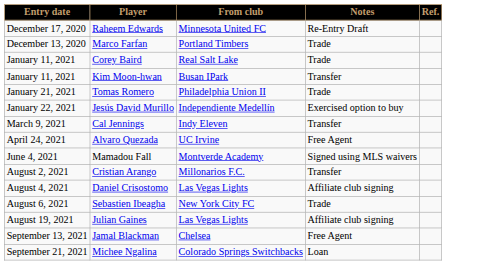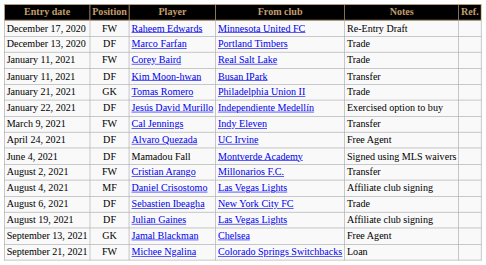 <table class="wikitable sortable">
 <tr>
 <th style="background:#000000; color:#C39E6D; border:1px solid #C39E6D;"><strong>Entry date</strong></th>
+<th style="background:#000000; color:#C39E6D; border:1px solid #C39E6D;"><strong>Position</strong></th>
 <th style="background:#000000; color:#C39E6D; border:1px solid #C39E6D;"><strong>Player</strong></th>
 <th style="background:#000000; color:#C39E6D; border:1px solid #C39E6D;"><strong>From club</strong></th>
 <th style="background:#000000; color:#C39E6D; border:1px solid #C39E6D;"><strong>Notes</strong></th>
 <th style="background:#000000; color:#C39E6D; border:1px solid #C39E6D;"><strong>Ref.</strong></th>
 </tr>
 <tr>
 <td>December 17, 2020</td>
+<td style="text-align:center;">FW</td>
 <td style="text-align:left;"> <a href='#'>Raheem Edwards</a></td>
 <td style="text-align:left;"> <a href='#'>Minnesota United FC</a></td>
 <td>Re-Entry Draft</td>
 <td></td>
 </tr>
 <tr>
 <td>December 13, 2020</td>
+<td style="text-align:center;">DF</td>
 <td style="text-align:left;"> <a href='#'>Marco Farfan</a></td>
 <td style="text-align:left;"> <a href='#'>Portland Timbers</a></td>
 <td>Trade</td>
 <td></td>
 </tr>
 <tr>
 <td>January 11, 2021</td>
+<td style="text-align:center;">FW</td>
 <td style="text-align:left;"> <a href='#'>Corey Baird</a></td>
 <td style="text-align:left;"> <a href='#'>Real Salt Lake</a></td>
 <td>Trade</td>
 <td></td>
 </tr>
 <tr>
 <td>January 11, 2021</td>
+<td style="text-align:center;">DF</td>
 <td style="text-align:left;"> <a href='#'>Kim Moon-hwan</a></td>
 <td style="text-align:left;"> <a href='#'>Busan IPark</a></td>
 <td>Transfer</td>
 <td></td>
 </tr>
 <tr>
 <td>January 21, 2021</td>
+<td style="text-align:center;">GK</td>
 <td style="text-align:left;"> <a href='#'>Tomas Romero</a></td>
 <td style="text-align:left;"> <a href='#'>Philadelphia Union II</a></td>
 <td>Trade</td>
 <td></td>
 </tr>
 <tr>
 <td>January 22, 2021</td>
+<td style="text-align:center;">DF</td>
 <td style="text-align:left;"> <a href='#'>Jesús David Murillo</a></td>
 <td style="text-align:left;"> <a href='#'>Independiente Medellín</a></td>
 <td>Exercised option to buy</td>
 <td></td>
 </tr>
 <tr>
 <td>March 9, 2021</td>
+<td style="text-align:center;">FW</td>
 <td style="text-align:left;"> <a href='#'>Cal Jennings</a></td>
 <td style="text-align:left;"> <a href='#'>Indy Eleven</a></td>
 <td>Transfer</td>
 <td></td>
 </tr>
 <tr>
 <td>April 24, 2021</td>
+<td style="text-align:center;">DF</td>
 <td style="text-align:left;"> <a href='#'>Alvaro Quezada</a></td>
 <td style="text-align:left;"> <a href='#'>UC Irvine</a></td>
 <td>Free Agent</td>
 <td></td>
 </tr>
 <tr>
 <td>June 4, 2021</td>
+<td style="text-align:center;">DF</td>
 <td style="text-align:left;"> Mamadou Fall</td>
 <td style="text-align:left;"><a href='#'>Montverde Academy</a></td>
 <td>Signed using MLS waivers</td>
 <td></td>
 </tr>
 <tr>
 <td>August 2, 2021</td>
+<td style="text-align:center;">FW</td>
 <td style="text-align:left;"> <a href='#'>Cristian Arango</a></td>
 <td style="text-align:left;"> <a href='#'>Millonarios F.C.</a></td>
 <td>Transfer</td>
 <td></td>
 </tr>
 <tr>
 <td>August 4, 2021</td>
+<td style="text-align:center;">MF</td>
 <td style="text-align:left;"> <a href='#'>Daniel Crisostomo</a></td>
 <td style="text-align:left;"> <a href='#'>Las Vegas Lights</a></td>
 <td>Affiliate club signing</td>
 <td></td>
 </tr>
 <tr>
 <td>August 6, 2021</td>
+<td style="text-align:center;">DF</td>
 <td style="text-align:left;"> <a href='#'>Sebastien Ibeagha</a></td>
 <td style="text-align:left;"> <a href='#'>New York City FC</a></td>
 <td>Trade</td>
 <td></td>
 </tr>
 <tr>
 <td>August 19, 2021</td>
+<td style="text-align:center;">DF</td>
 <td style="text-align:left;"> <a href='#'>Julian Gaines</a></td>
 <td style="text-align:left;"> <a href='#'>Las Vegas Lights</a></td>
 <td>Affiliate club signing</td>
 <td></td>
 </tr>
 <tr>
 <td>September 13, 2021</td>
+<td style="text-align:center;">GK</td>
 <td style="text-align:left;"> <a href='#'>Jamal Blackman</a></td>
 <td style="text-align:left;"> <a href='#'>Chelsea</a></td>
 <td>Free Agent</td>
 <td></td>
 </tr>
 <tr>
 <td>September 21, 2021</td>
+<td style="text-align:center;">FW</td>
 <td style="text-align:left;"> <a href='#'>Michee Ngalina</a></td>
 <td style="text-align:left;"> <a href='#'>Colorado Springs Switchbacks</a></td>
 <td>Loan</td>
 <td></td>
 </tr>
 </table>
